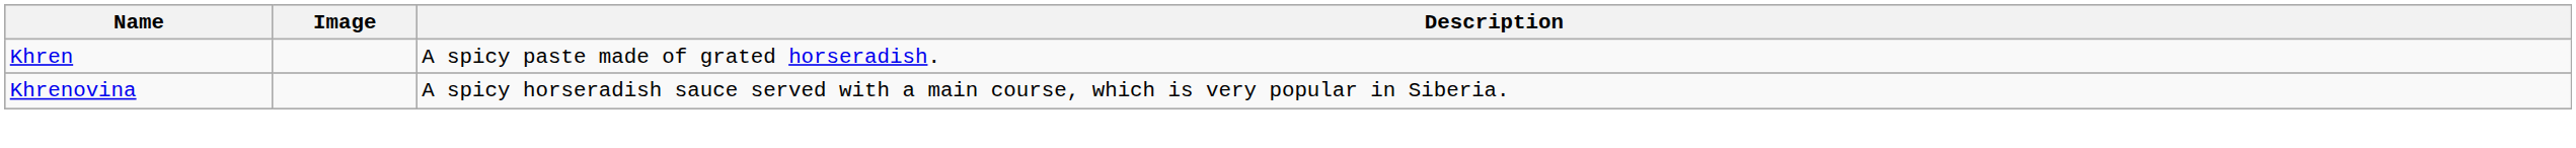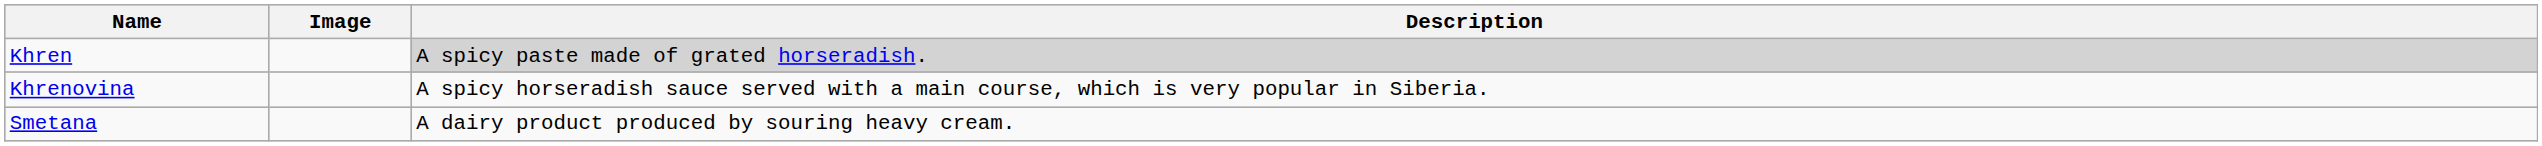 <table class="wikitable sortable" style="width:100%;">
 <tr>
 <th>Name</th>
 <th class="unsortable">Image</th>
 <th>Description</th>
 </tr>
 <tr>
 <td><a href='#'>Khren</a></td>
 <td></td>
-<td>A spicy paste made of grated <a href='#'>horseradish</a>.</td>
+<td style="background: lightgrey;">A spicy paste made of grated <a href='#'>horseradish</a>.</td>
 </tr>
 <tr>
 <td><a href='#'>Khrenovina</a></td>
 <td></td>
 <td>A spicy horseradish sauce served with a main course, which is very popular in Siberia.</td>
 </tr>
+<tr>
+<td><a href='#'>Smetana</a></td>
+<td></td>
+<td>A dairy product produced by souring heavy cream.</td>
+</tr>
 </table>
